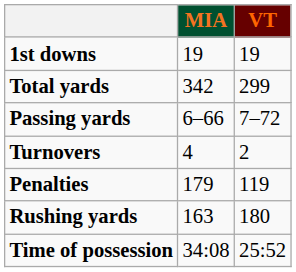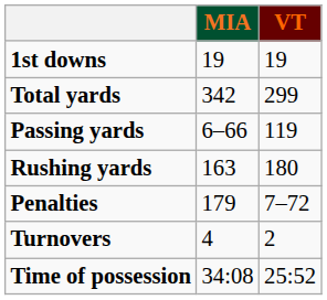 <table class="wikitable">
 <tr>
 <th></th>
 <th style="background:#005030; color:#f47321">MIA</th>
 <th style="background:#660000; color:#ff6600">VT</th>
 </tr>
 <tr>
 <td><strong>1st downs</strong></td>
 <td>19</td>
 <td>19</td>
 </tr>
 <tr>
 <td><strong>Total yards</strong></td>
 <td>342</td>
 <td>299</td>
 </tr>
 <tr>
 <td><strong>Passing yards</strong></td>
 <td>6–66</td>
+<td>119</td>
+</tr>
+<tr>
+<td><strong>Rushing yards</strong></td>
+<td>163</td>
+<td>180</td>
+</tr>
+<tr>
+<td><strong>Penalties</strong></td>
+<td>179</td>
 <td>7–72</td>
 </tr>
 <tr>
 <td><strong>Turnovers</strong></td>
 <td>4</td>
 <td>2</td>
 </tr>
 <tr>
-<td><strong>Penalties</strong></td>
-<td>179</td>
-<td>119</td>
-</tr>
-<tr>
-<td><strong>Rushing yards</strong></td>
-<td>163</td>
-<td>180</td>
-</tr>
-<tr>
 <td><strong>Time of possession</strong></td>
 <td>34:08</td>
 <td>25:52</td>
 </tr>
 </table>
